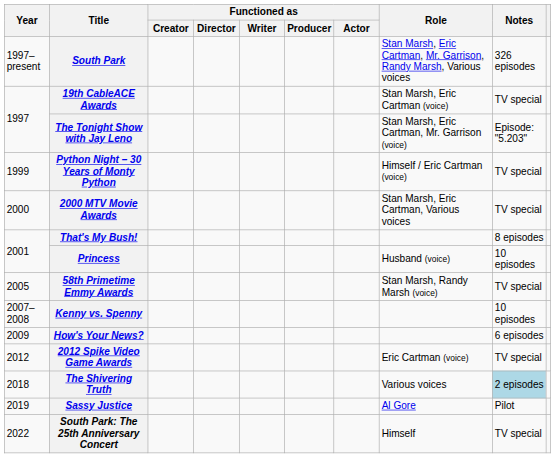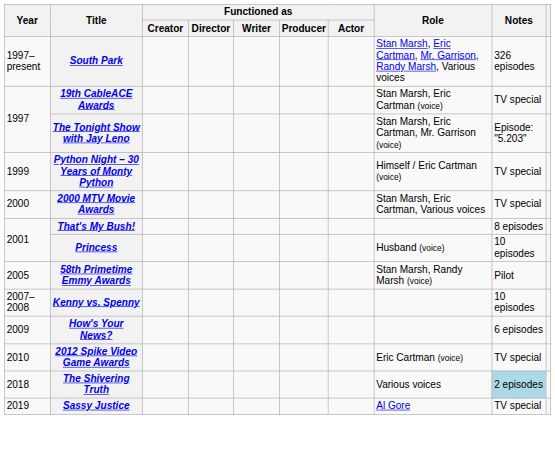 <table class="wikitable plainrowheaders">
 <tr>
 <th scope="col" rowspan="2">Year</th>
 <th scope="col" rowspan="2">Title</th>
 <th scope="col" colspan="5">Functioned as</th>
 <th scope="col" rowspan="2">Role</th>
 <th scope="col" class="unsortable" rowspan="2">Notes</th>
 <th scope="col" class="unsortable" rowspan="2"></th>
 </tr>
 <tr>
 <th style="width:65px;">Creator</th>
 <th style="width:65px;">Director</th>
 <th style="width:65px;">Writer</th>
 <th style="width:65px;">Producer</th>
 <th style="width:65px;">Actor</th>
 </tr>
 <tr>
 <td>1997–present</td>
 <th scope=row><em><a href='#'>South Park</a></em></th>
 <td></td>
 <td></td>
 <td></td>
 <td></td>
 <td></td>
 <td><a href='#'>Stan Marsh</a>, <a href='#'>Eric Cartman</a>, <a href='#'>Mr. Garrison</a>, <a href='#'>Randy Marsh</a>, Various voices</td>
 <td>326 episodes</td>
 <td style="text-align:center;"></td>
 </tr>
 <tr>
 <td rowspan="2">1997</td>
 <th scope=row><em><a href='#'>19th CableACE Awards</a></em></th>
 <td></td>
 <td></td>
 <td></td>
 <td></td>
 <td></td>
 <td>Stan Marsh, Eric Cartman <small>(voice)</small></td>
 <td>TV special</td>
 <td style="text-align:center;"></td>
 </tr>
 <tr>
 <th scope=row><em><a href='#'>The Tonight Show with Jay Leno</a></em></th>
 <td></td>
 <td></td>
 <td></td>
 <td></td>
 <td></td>
 <td>Stan Marsh, Eric Cartman, Mr. Garrison <small>(voice)</small></td>
 <td>Episode: "5.203"</td>
 <td style="text-align:center;"></td>
 </tr>
 <tr>
 <td>1999</td>
 <th scope=row><em><a href='#'>Python Night – 30 Years of Monty Python</a></em></th>
 <td></td>
 <td></td>
 <td></td>
 <td></td>
 <td></td>
 <td>Himself / Eric Cartman <small>(voice)</small></td>
 <td>TV special</td>
 <td style="text-align:center;"></td>
 </tr>
 <tr>
 <td>2000</td>
 <th scope=row><em><a href='#'>2000 MTV Movie Awards</a></em></th>
 <td></td>
 <td></td>
 <td></td>
 <td></td>
 <td></td>
 <td>Stan Marsh, Eric Cartman, Various voices</td>
 <td>TV special</td>
 <td style="text-align:center;"></td>
 </tr>
 <tr>
 <td rowspan="2">2001</td>
 <th scope=row><em><a href='#'>That's My Bush!</a></em></th>
 <td></td>
 <td></td>
 <td></td>
 <td></td>
 <td></td>
 <td></td>
 <td>8 episodes</td>
 <td style="text-align:center;"></td>
 </tr>
 <tr>
 <th scope=row><em><a href='#'>Princess</a></em></th>
 <td></td>
 <td></td>
 <td></td>
 <td></td>
 <td></td>
 <td>Husband <small>(voice)</small></td>
 <td>10 episodes</td>
 <td style="text-align:center;"></td>
 </tr>
 <tr>
 <td>2005</td>
 <th scope=row><em><a href='#'>58th Primetime Emmy Awards</a></em></th>
 <td></td>
 <td></td>
 <td></td>
 <td></td>
 <td></td>
 <td>Stan Marsh, Randy Marsh <small>(voice)</small></td>
-<td>TV special</td>
+<td>Pilot</td>
 <td style="text-align:center;"></td>
 </tr>
 <tr>
 <td>2007–2008</td>
 <th scope=row><em><a href='#'>Kenny vs. Spenny</a></em></th>
 <td></td>
 <td></td>
 <td></td>
 <td></td>
 <td></td>
 <td></td>
 <td>10 episodes</td>
 <td style="text-align:center;"></td>
 </tr>
 <tr>
 <td>2009</td>
 <th scope=row><em><a href='#'>How's Your News?</a></em></th>
 <td></td>
 <td></td>
 <td></td>
 <td></td>
 <td></td>
 <td></td>
 <td>6 episodes</td>
 <td style="text-align:center;"></td>
 </tr>
 <tr>
-<td>2012</td>
+<td>2010</td>
 <th scope=row><em><a href='#'>2012 Spike Video Game Awards</a></em></th>
 <td></td>
 <td></td>
 <td></td>
 <td></td>
 <td></td>
 <td>Eric Cartman <small>(voice)</small></td>
 <td>TV special</td>
 <td style="text-align:center;"></td>
 </tr>
 <tr>
 <td>2018</td>
 <th scope=row><em><a href='#'>The Shivering Truth</a></em></th>
 <td></td>
 <td></td>
 <td></td>
 <td></td>
 <td></td>
 <td>Various voices</td>
 <td style="background: lightblue;">2 episodes</td>
 <td style="text-align:center;"></td>
 </tr>
 <tr>
 <td>2019</td>
 <th scope=row><em><a href='#'>Sassy Justice</a></em></th>
 <td></td>
 <td></td>
 <td></td>
 <td></td>
 <td></td>
 <td><a href='#'>Al Gore</a></td>
-<td>Pilot</td>
-<td style="text-align:center;"></td>
-</tr>
-<tr>
-<td>2022</td>
-<th scope=row><em>South Park: The 25th Anniversary Concert</em></th>
-<td></td>
-<td></td>
-<td></td>
-<td></td>
-<td></td>
-<td>Himself</td>
 <td>TV special</td>
 <td style="text-align:center;"></td>
 </tr>
 </table>
